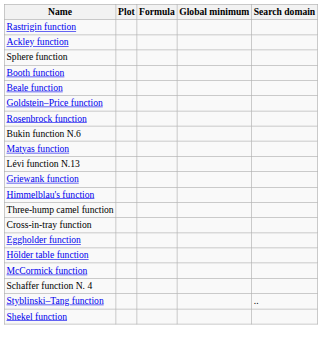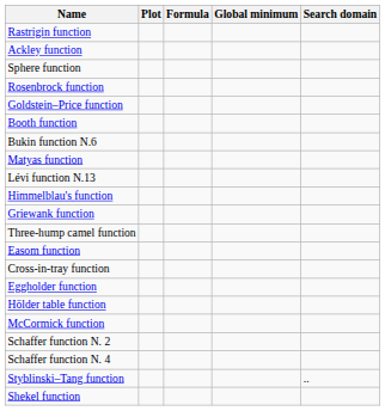 <table class="sortable wikitable">
 <tr>
 <th>Name</th>
 <th>Plot</th>
 <th>Formula</th>
 <th>Global minimum</th>
 <th>Search domain</th>
 </tr>
 <tr>
 <td><a href='#'>Rastrigin function</a></td>
 <td></td>
 <td><br></td>
 <td></td>
 <td></td>
 </tr>
 <tr>
 <td><a href='#'>Ackley function</a></td>
 <td></td>
 <td><br></td>
 <td></td>
 <td></td>
 </tr>
 <tr>
 <td>Sphere function</td>
 <td></td>
 <td></td>
 <td></td>
 <td></td>
 </tr>
 <tr>
-<td><a href='#'>Booth function</a></td>
+<td><a href='#'>Rosenbrock function</a></td>
 <td></td>
 <td></td>
-<td></td>
-<td></td>
-</tr>
-<tr>
-<td><a href='#'>Beale function</a></td>
-<td></td>
-<td><br></td>
 <td></td>
 <td></td>
 </tr>
 <tr>
 <td><a href='#'>Goldstein–Price function</a></td>
 <td></td>
 <td><br></td>
 <td></td>
 <td></td>
 </tr>
 <tr>
-<td><a href='#'>Rosenbrock function</a></td>
+<td><a href='#'>Booth function</a></td>
 <td></td>
 <td></td>
 <td></td>
 <td></td>
 </tr>
 <tr>
 <td>Bukin function N.6</td>
 <td></td>
 <td></td>
 <td></td>
 <td></td>
 </tr>
 <tr>
 <td><a href='#'>Matyas function</a></td>
 <td></td>
 <td></td>
 <td></td>
 <td></td>
 </tr>
 <tr>
 <td>Lévi function N.13</td>
 <td></td>
 <td><br></td>
 <td></td>
 <td></td>
 </tr>
 <tr>
+<td><a href='#'>Himmelblau's function</a></td>
+<td></td>
+<td></td>
+<td></td>
+<td></td>
+</tr>
+<tr>
 <td><a href='#'>Griewank function</a></td>
 <td></td>
 <td></td>
 <td></td>
 <td></td>
 </tr>
 <tr>
-<td><a href='#'>Himmelblau's function</a></td>
+<td>Three-hump camel function</td>
 <td></td>
 <td></td>
 <td></td>
 <td></td>
 </tr>
 <tr>
-<td>Three-hump camel function</td>
+<td><a href='#'>Easom function</a></td>
 <td></td>
 <td></td>
 <td></td>
 <td></td>
 </tr>
 <tr>
 <td>Cross-in-tray function</td>
 <td></td>
 <td></td>
 <td></td>
 <td></td>
 </tr>
 <tr>
 <td><a href='#'>Eggholder function</a></td>
 <td></td>
 <td></td>
 <td></td>
 <td></td>
 </tr>
 <tr>
 <td><a href='#'>Hölder table function</a></td>
 <td></td>
 <td></td>
 <td></td>
 <td></td>
 </tr>
 <tr>
 <td><a href='#'>McCormick function</a></td>
 <td></td>
 <td></td>
 <td></td>
 <td></td>
 </tr>
 <tr>
+<td>Schaffer function N. 2</td>
+<td></td>
+<td></td>
+<td></td>
+<td></td>
+</tr>
+<tr>
 <td>Schaffer function N. 4</td>
 <td></td>
 <td></td>
 <td></td>
 <td></td>
 </tr>
 <tr>
 <td><a href='#'>Styblinski–Tang function</a></td>
 <td></td>
 <td></td>
 <td></td>
 <td>..</td>
 </tr>
 <tr>
 <td><a href='#'>Shekel function</a></td>
 <td></td>
 <td><br></td>
 <td></td>
 <td></td>
 </tr>
 </table>
